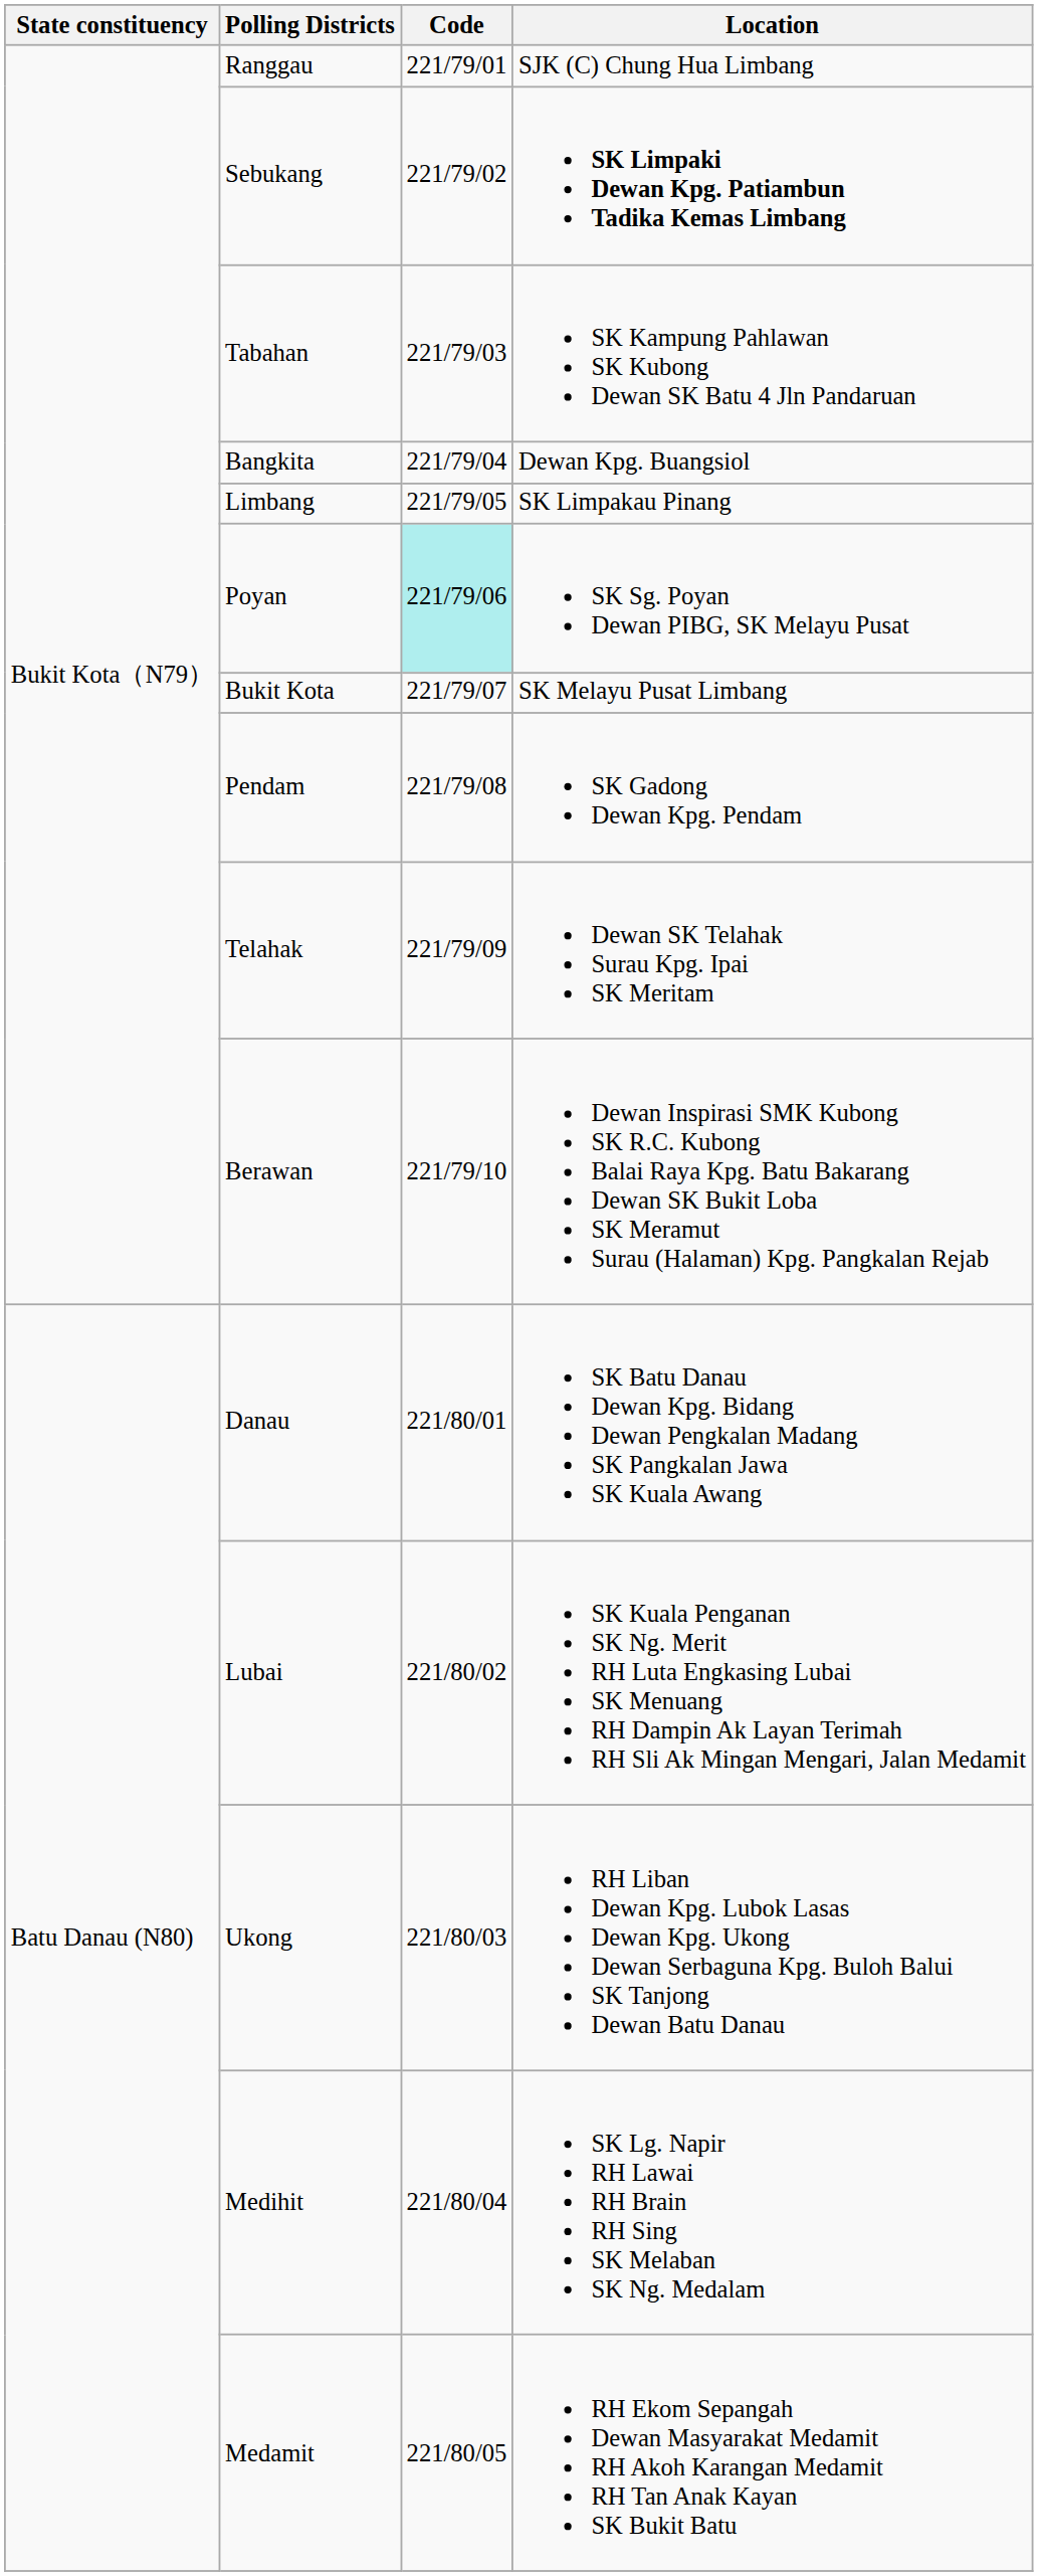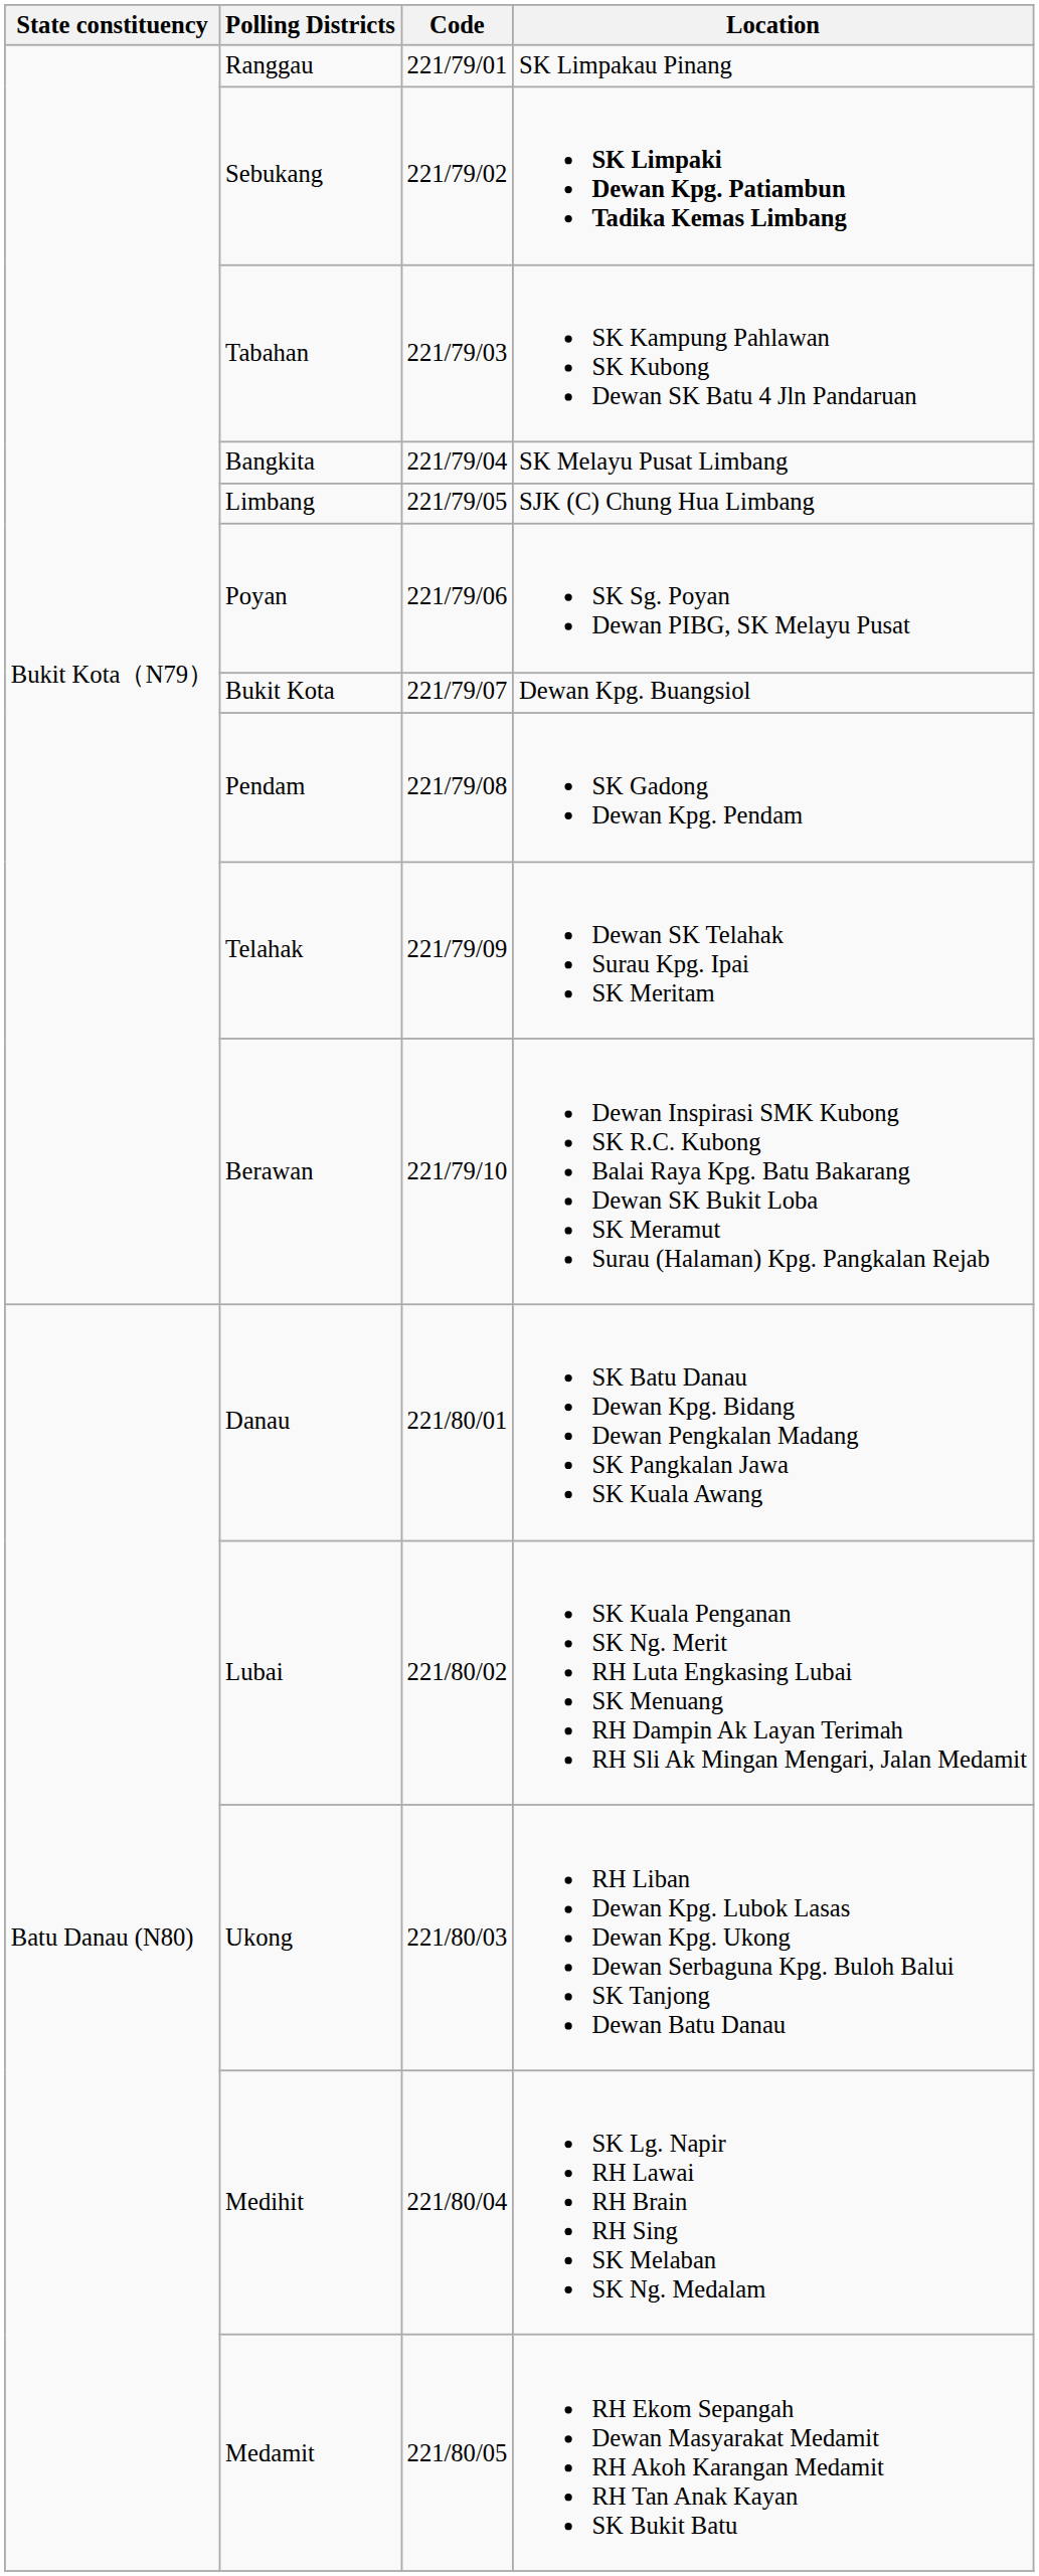 <table class="wikitable sortable mw-collapsible" style="white-space:nowrap;font-size:85%">
 <tr>
 <th>State constituency</th>
 <th>Polling Districts</th>
 <th>Code</th>
 <th>Location</th>
 </tr>
 <tr>
 <td rowspan="10">Bukit Kota（N79）</td>
 <td>Ranggau</td>
 <td>221/79/01</td>
-<td>SJK (C) Chung Hua Limbang</td>
+<td>SK Limpakau Pinang</td>
 </tr>
 <tr>
 <td>Sebukang</td>
 <td>221/79/02</td>
 <td><strong><br><ul><li>SK Limpaki</li><li>Dewan Kpg. Patiambun</li><li>Tadika Kemas Limbang</li></ul></strong></td>
 </tr>
 <tr>
 <td>Tabahan</td>
 <td>221/79/03</td>
 <td><br><ul><li>SK Kampung Pahlawan</li><li>SK Kubong</li><li>Dewan SK Batu 4 Jln Pandaruan</li></ul></td>
 </tr>
 <tr>
 <td>Bangkita</td>
 <td>221/79/04</td>
-<td>Dewan Kpg. Buangsiol</td>
+<td>SK Melayu Pusat Limbang</td>
 </tr>
 <tr>
 <td>Limbang</td>
 <td>221/79/05</td>
-<td>SK Limpakau Pinang</td>
+<td>SJK (C) Chung Hua Limbang</td>
 </tr>
 <tr>
 <td>Poyan</td>
-<td style="background: paleturquoise;">221/79/06</td>
+<td>221/79/06</td>
 <td><br><ul><li>SK Sg. Poyan</li><li>Dewan PIBG, SK Melayu Pusat</li></ul></td>
 </tr>
 <tr>
 <td>Bukit Kota</td>
 <td>221/79/07</td>
-<td>SK Melayu Pusat Limbang</td>
+<td>Dewan Kpg. Buangsiol</td>
 </tr>
 <tr>
 <td>Pendam</td>
 <td>221/79/08</td>
 <td><br><ul><li>SK Gadong</li><li>Dewan Kpg. Pendam</li></ul></td>
 </tr>
 <tr>
 <td>Telahak</td>
 <td>221/79/09</td>
 <td><br><ul><li>Dewan SK Telahak</li><li>Surau Kpg. Ipai</li><li>SK Meritam</li></ul></td>
 </tr>
 <tr>
 <td>Berawan</td>
 <td>221/79/10</td>
 <td><br><ul><li>Dewan Inspirasi SMK Kubong</li><li>SK R.C. Kubong</li><li>Balai Raya Kpg. Batu Bakarang</li><li>Dewan SK Bukit Loba</li><li>SK Meramut</li><li>Surau (Halaman) Kpg. Pangkalan Rejab</li></ul></td>
 </tr>
 <tr>
 <td rowspan="5">Batu Danau (N80)</td>
 <td>Danau</td>
 <td>221/80/01</td>
 <td><br><ul><li>SK Batu Danau</li><li>Dewan Kpg. Bidang</li><li>Dewan Pengkalan Madang</li><li>SK Pangkalan Jawa</li><li>SK Kuala Awang</li></ul></td>
 </tr>
 <tr>
 <td>Lubai</td>
 <td>221/80/02</td>
 <td><br><ul><li>SK Kuala Penganan</li><li>SK Ng. Merit</li><li>RH Luta Engkasing Lubai</li><li>SK Menuang</li><li>RH Dampin Ak Layan Terimah</li><li>RH Sli Ak Mingan Mengari, Jalan Medamit</li></ul></td>
 </tr>
 <tr>
 <td>Ukong</td>
 <td>221/80/03</td>
 <td><br><ul><li>RH Liban</li><li>Dewan Kpg. Lubok Lasas</li><li>Dewan Kpg. Ukong</li><li>Dewan Serbaguna Kpg. Buloh Balui</li><li>SK Tanjong</li><li>Dewan Batu Danau</li></ul></td>
 </tr>
 <tr>
 <td>Medihit</td>
 <td>221/80/04</td>
 <td><br><ul><li>SK Lg. Napir</li><li>RH Lawai</li><li>RH Brain</li><li>RH Sing</li><li>SK Melaban</li><li>SK Ng. Medalam</li></ul></td>
 </tr>
 <tr>
 <td>Medamit</td>
 <td>221/80/05</td>
 <td><br><ul><li>RH Ekom Sepangah</li><li>Dewan Masyarakat Medamit</li><li>RH Akoh Karangan Medamit</li><li>RH Tan Anak Kayan</li><li>SK Bukit Batu</li></ul></td>
 </tr>
 </table>
